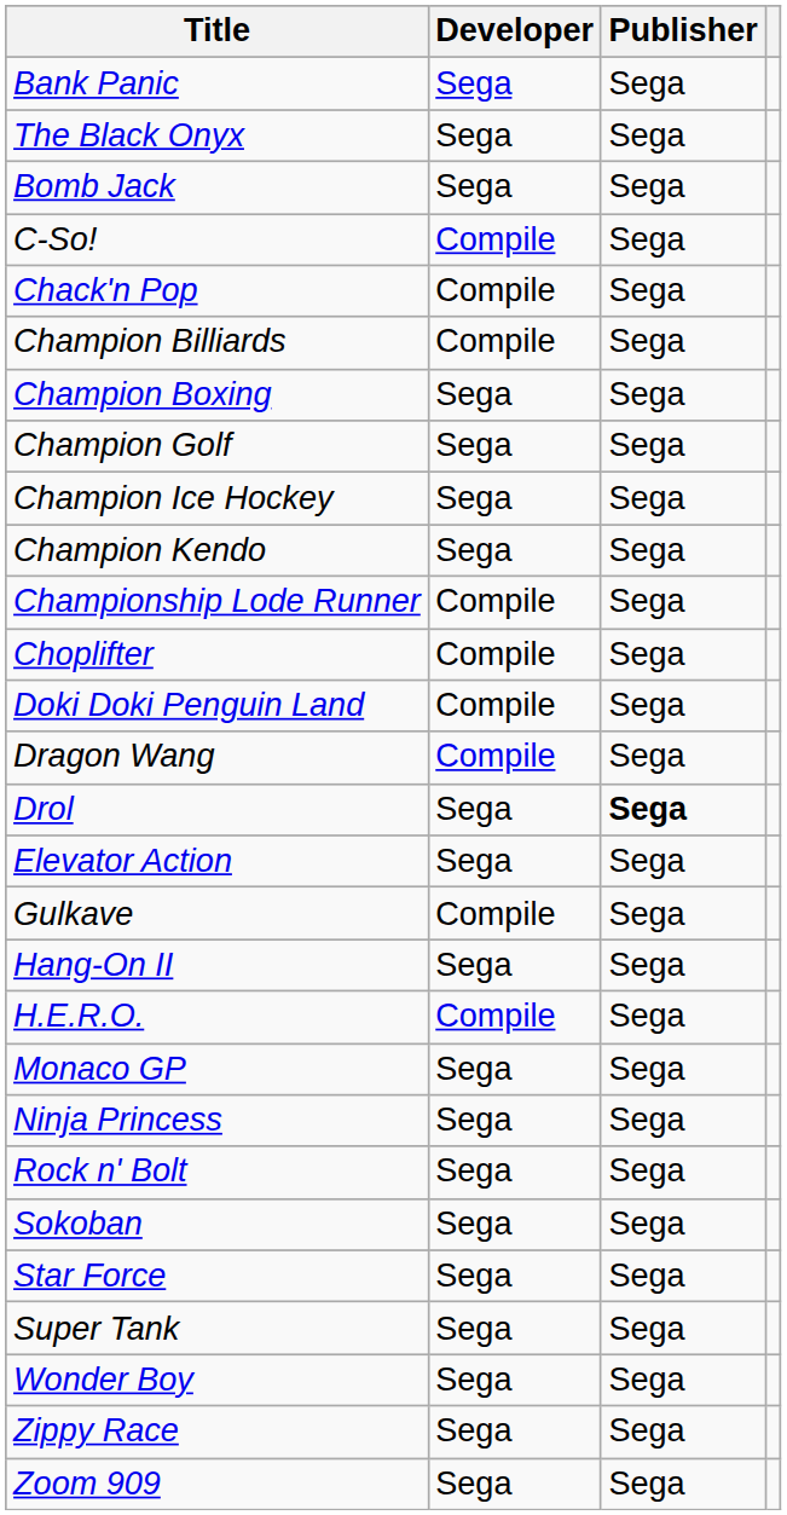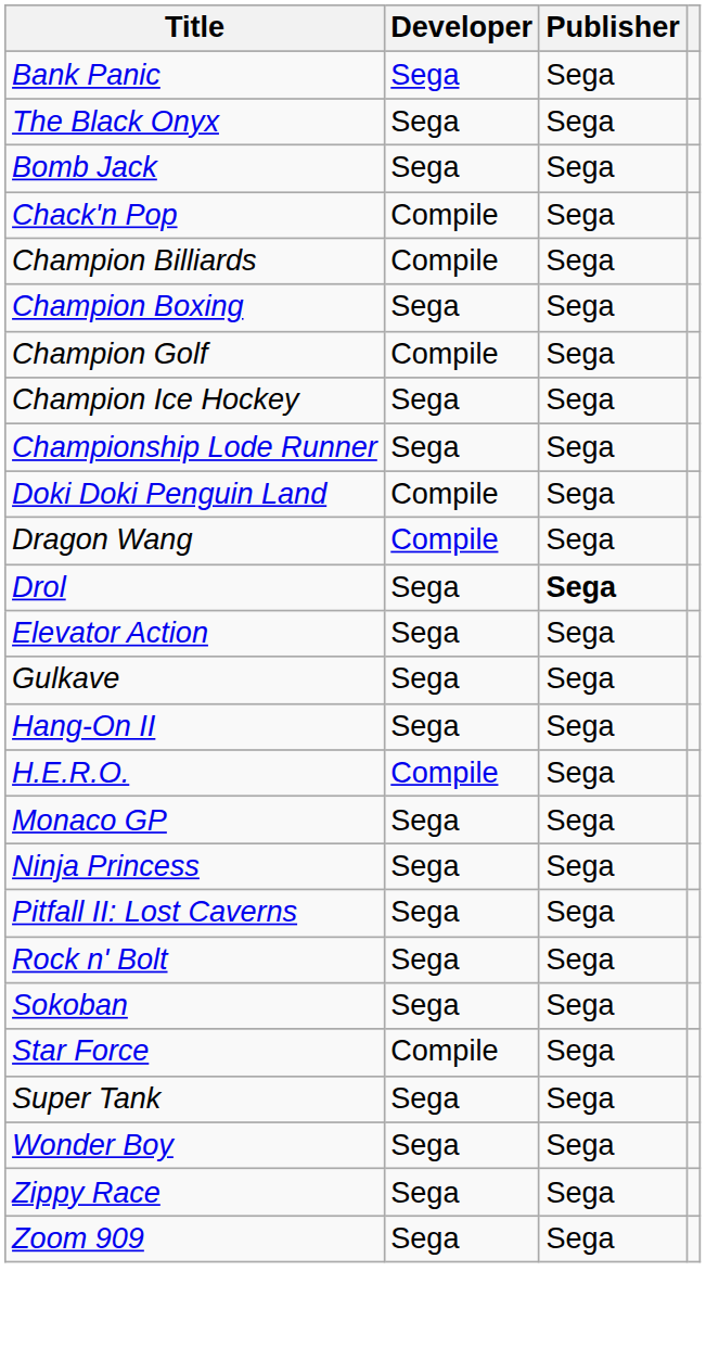 <table class="wikitable sortable">
 <tr>
 <th>Title<br></th>
 <th>Developer</th>
 <th>Publisher</th>
 <th><br></th>
 </tr>
 <tr>
 <td><em><a href='#'>Bank Panic</a></em></td>
 <td><a href='#'>Sega</a></td>
 <td>Sega</td>
 <td></td>
 </tr>
 <tr>
 <td><em><a href='#'>The Black Onyx</a></em></td>
 <td>Sega</td>
 <td>Sega</td>
 <td></td>
 </tr>
 <tr>
 <td><em><a href='#'>Bomb Jack</a></em></td>
 <td>Sega</td>
 <td>Sega</td>
 <td></td>
 </tr>
 <tr>
-<td><em>C-So!</em></td>
-<td><a href='#'>Compile</a></td>
-<td>Sega</td>
-<td></td>
-</tr>
-<tr>
 <td><em><a href='#'>Chack'n Pop</a></em></td>
 <td>Compile</td>
 <td>Sega</td>
 <td></td>
 </tr>
 <tr>
 <td><em>Champion Billiards</em></td>
 <td>Compile</td>
 <td>Sega</td>
 <td></td>
 </tr>
 <tr>
 <td><em><a href='#'>Champion Boxing</a></em></td>
 <td>Sega</td>
 <td>Sega</td>
 <td></td>
 </tr>
 <tr>
 <td><em>Champion Golf</em></td>
-<td>Sega</td>
+<td>Compile</td>
 <td>Sega</td>
 <td></td>
 </tr>
 <tr>
 <td><em>Champion Ice Hockey</em></td>
 <td>Sega</td>
 <td>Sega</td>
 <td></td>
 </tr>
 <tr>
-<td><em>Champion Kendo</em></td>
+<td><em><a href='#'>Championship Lode Runner</a></em></td>
 <td>Sega</td>
-<td>Sega</td>
-<td></td>
-</tr>
-<tr>
-<td><em><a href='#'>Championship Lode Runner</a></em></td>
-<td>Compile</td>
-<td>Sega</td>
-<td></td>
-</tr>
-<tr>
-<td><em><a href='#'>Choplifter</a></em></td>
-<td>Compile</td>
 <td>Sega</td>
 <td></td>
 </tr>
 <tr>
 <td><em><a href='#'>Doki Doki Penguin Land</a></em></td>
 <td>Compile</td>
 <td>Sega</td>
 <td></td>
 </tr>
 <tr>
 <td><em>Dragon Wang</em></td>
 <td><a href='#'>Compile</a></td>
 <td>Sega</td>
 <td></td>
 </tr>
 <tr>
 <td><em><a href='#'>Drol</a></em></td>
 <td>Sega</td>
 <td><strong>Sega</strong></td>
 <td></td>
 </tr>
 <tr>
 <td><em><a href='#'>Elevator Action</a></em></td>
 <td>Sega</td>
 <td>Sega</td>
 <td></td>
 </tr>
 <tr>
 <td><em>Gulkave</em></td>
-<td>Compile</td>
+<td>Sega</td>
 <td>Sega</td>
 <td></td>
 </tr>
 <tr>
 <td><em><a href='#'>Hang-On II</a></em></td>
 <td>Sega</td>
 <td>Sega</td>
 <td></td>
 </tr>
 <tr>
 <td><em><a href='#'>H.E.R.O.</a></em></td>
 <td><a href='#'>Compile</a></td>
 <td>Sega</td>
 <td></td>
 </tr>
 <tr>
 <td><em><a href='#'>Monaco GP</a></em></td>
 <td>Sega</td>
 <td>Sega</td>
 <td></td>
 </tr>
 <tr>
 <td><em><a href='#'>Ninja Princess</a></em></td>
 <td>Sega</td>
 <td>Sega</td>
 <td></td>
 </tr>
 <tr>
+<td><em><a href='#'>Pitfall II: Lost Caverns</a></em></td>
+<td>Sega</td>
+<td>Sega</td>
+<td></td>
+</tr>
+<tr>
 <td><em><a href='#'>Rock n' Bolt</a></em></td>
 <td>Sega</td>
 <td>Sega</td>
 <td></td>
 </tr>
 <tr>
 <td><em><a href='#'>Sokoban</a></em></td>
 <td>Sega</td>
 <td>Sega</td>
 <td></td>
 </tr>
 <tr>
 <td><em><a href='#'>Star Force</a></em></td>
-<td>Sega</td>
+<td>Compile</td>
 <td>Sega</td>
 <td></td>
 </tr>
 <tr>
 <td><em>Super Tank</em></td>
 <td>Sega</td>
 <td>Sega</td>
 <td></td>
 </tr>
 <tr>
 <td><em><a href='#'>Wonder Boy</a></em></td>
 <td>Sega</td>
 <td>Sega</td>
 <td></td>
 </tr>
 <tr>
 <td><em><a href='#'>Zippy Race</a></em></td>
 <td>Sega</td>
 <td>Sega</td>
 <td></td>
 </tr>
 <tr>
 <td><em><a href='#'>Zoom 909</a></em></td>
 <td>Sega</td>
 <td>Sega</td>
 <td></td>
 </tr>
 </table>
